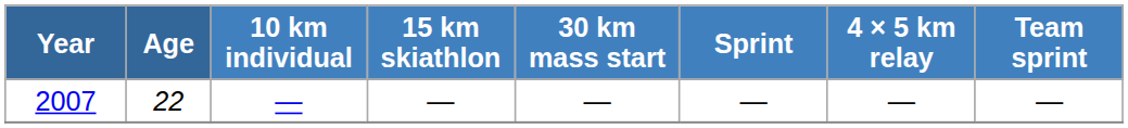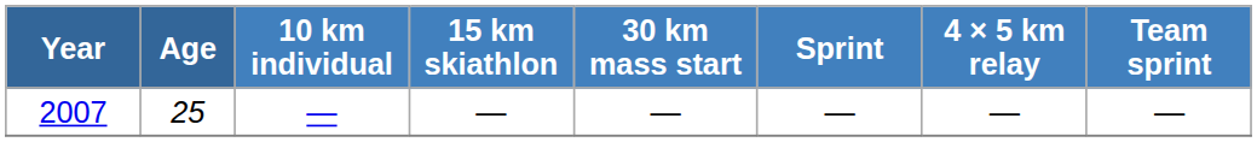 <table class="wikitable" style="font-size:95%; text-align:center; border:grey solid 1px; border-collapse:collapse; background:#ffffff;">
 <tr>
 <th style="background-color:#369; color:white; width:60px;"> Year </th>
 <th style="background-color:#369; color:white; width:40px;"> Age </th>
 <th style="background-color:#4180be; color:white; width:75px;"> 10 km <br> individual </th>
 <th style="background-color:#4180be; color:white; width:75px;"> 15 km <br> skiathlon </th>
 <th style="background-color:#4180be; color:white; width:75px;"> 30 km <br> mass start </th>
 <th style="background-color:#4180be; color:white; width:75px;"> Sprint </th>
 <th style="background-color:#4180be; color:white; width:75px;"> 4 × 5 km <br> relay </th>
 <th style="background-color:#4180be; color:white; width:75px;"> Team <br> sprint </th>
 </tr>
 <tr>
 <td><a href='#'>2007</a></td>
-<td><em>22</em></td>
+<td><em>25</em></td>
 <td><a href='#'>—</a></td>
 <td>—</td>
 <td>—</td>
 <td>—</td>
 <td>—</td>
 <td>—</td>
 </tr>
 <tr>
 </tr>
 </table>
